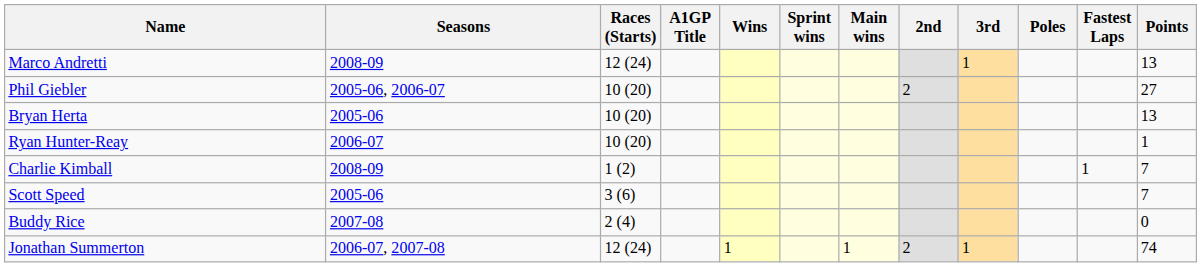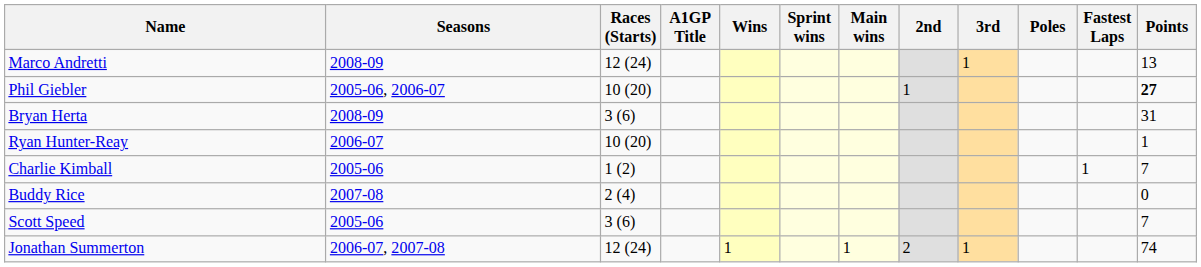 <table class="wikitable sortable" style="font-size: 85%" width="80%">
 <tr>
 <th>Name</th>
 <th>Seasons</th>
 <th width="5%">Races<br>(Starts)</th>
 <th width="5%">A1GP Title</th>
 <th width="5%">Wins</th>
 <th width="5%">Sprint<br>wins</th>
 <th width="5%">Main<br>wins</th>
 <th width="5%">2nd</th>
 <th width="5%">3rd</th>
 <th width="5%">Poles</th>
 <th width="5%">Fastest<br>Laps</th>
 <th width="5%">Points</th>
 </tr>
 <tr>
 <td><a href='#'>Marco Andretti</a></td>
 <td><a href='#'>2008-09</a></td>
 <td>12 (24)</td>
 <td></td>
 <td style="background:#FFFFBF;"></td>
 <td style="background:#FFFFDF;"></td>
 <td style="background:#FFFFDF;"></td>
 <td style="background:#DFDFDF;"></td>
 <td style="background:#FFDF9F;">1</td>
 <td></td>
 <td></td>
 <td>13</td>
 </tr>
 <tr>
 <td><a href='#'>Phil Giebler</a></td>
 <td><a href='#'>2005-06</a>, <a href='#'>2006-07</a></td>
 <td>10 (20)</td>
 <td></td>
 <td style="background:#FFFFBF;"></td>
 <td style="background:#FFFFDF;"></td>
 <td style="background:#FFFFDF;"></td>
-<td style="background:#DFDFDF;">2</td>
+<td style="background:#DFDFDF;">1</td>
 <td style="background:#FFDF9F;"></td>
 <td></td>
 <td></td>
-<td>27</td>
+<td><strong>27</strong></td>
 </tr>
 <tr>
 <td><a href='#'>Bryan Herta</a></td>
-<td><a href='#'>2005-06</a></td>
-<td>10 (20)</td>
+<td><a href='#'>2008-09</a></td>
+<td>3 (6)</td>
 <td></td>
 <td style="background:#FFFFBF;"></td>
 <td style="background:#FFFFDF;"></td>
 <td style="background:#FFFFDF;"></td>
 <td style="background:#DFDFDF;"></td>
 <td style="background:#FFDF9F;"></td>
 <td></td>
 <td></td>
-<td>13</td>
+<td>31</td>
 </tr>
 <tr>
 <td><a href='#'>Ryan Hunter-Reay</a></td>
 <td><a href='#'>2006-07</a></td>
 <td>10 (20)</td>
 <td></td>
 <td style="background:#FFFFBF;"></td>
 <td style="background:#FFFFDF;"></td>
 <td style="background:#FFFFDF;"></td>
 <td style="background:#DFDFDF;"></td>
 <td style="background:#FFDF9F;"></td>
 <td></td>
 <td></td>
 <td>1</td>
 </tr>
 <tr>
 <td><a href='#'>Charlie Kimball</a></td>
-<td><a href='#'>2008-09</a></td>
+<td><a href='#'>2005-06</a></td>
 <td>1 (2)</td>
 <td></td>
 <td style="background:#FFFFBF;"></td>
 <td style="background:#FFFFDF;"></td>
 <td style="background:#FFFFDF;"></td>
 <td style="background:#DFDFDF;"></td>
 <td style="background:#FFDF9F;"></td>
 <td></td>
 <td>1</td>
-<td>7</td>
-</tr>
-<tr>
-<td><a href='#'>Scott Speed</a></td>
-<td><a href='#'>2005-06</a></td>
-<td>3 (6)</td>
-<td></td>
-<td style="background:#FFFFBF;"></td>
-<td style="background:#FFFFDF;"></td>
-<td style="background:#FFFFDF;"></td>
-<td style="background:#DFDFDF;"></td>
-<td style="background:#FFDF9F;"></td>
-<td></td>
-<td></td>
 <td>7</td>
 </tr>
 <tr>
 <td><a href='#'>Buddy Rice</a></td>
 <td><a href='#'>2007-08</a></td>
 <td>2 (4)</td>
 <td></td>
 <td style="background:#FFFFBF;"></td>
 <td style="background:#FFFFDF;"></td>
 <td style="background:#FFFFDF;"></td>
 <td style="background:#DFDFDF;"></td>
 <td style="background:#FFDF9F;"></td>
 <td></td>
 <td></td>
 <td>0</td>
 </tr>
 <tr>
+<td><a href='#'>Scott Speed</a></td>
+<td><a href='#'>2005-06</a></td>
+<td>3 (6)</td>
+<td></td>
+<td style="background:#FFFFBF;"></td>
+<td style="background:#FFFFDF;"></td>
+<td style="background:#FFFFDF;"></td>
+<td style="background:#DFDFDF;"></td>
+<td style="background:#FFDF9F;"></td>
+<td></td>
+<td></td>
+<td>7</td>
+</tr>
+<tr>
 <td><a href='#'>Jonathan Summerton</a></td>
 <td><a href='#'>2006-07</a>, <a href='#'>2007-08</a></td>
 <td>12 (24)</td>
 <td></td>
 <td style="background:#FFFFBF;">1</td>
 <td style="background:#FFFFDF;"></td>
 <td style="background:#FFFFDF;">1</td>
 <td style="background:#DFDFDF;">2</td>
 <td style="background:#FFDF9F;">1</td>
 <td></td>
 <td></td>
 <td>74</td>
 </tr>
 </table>
